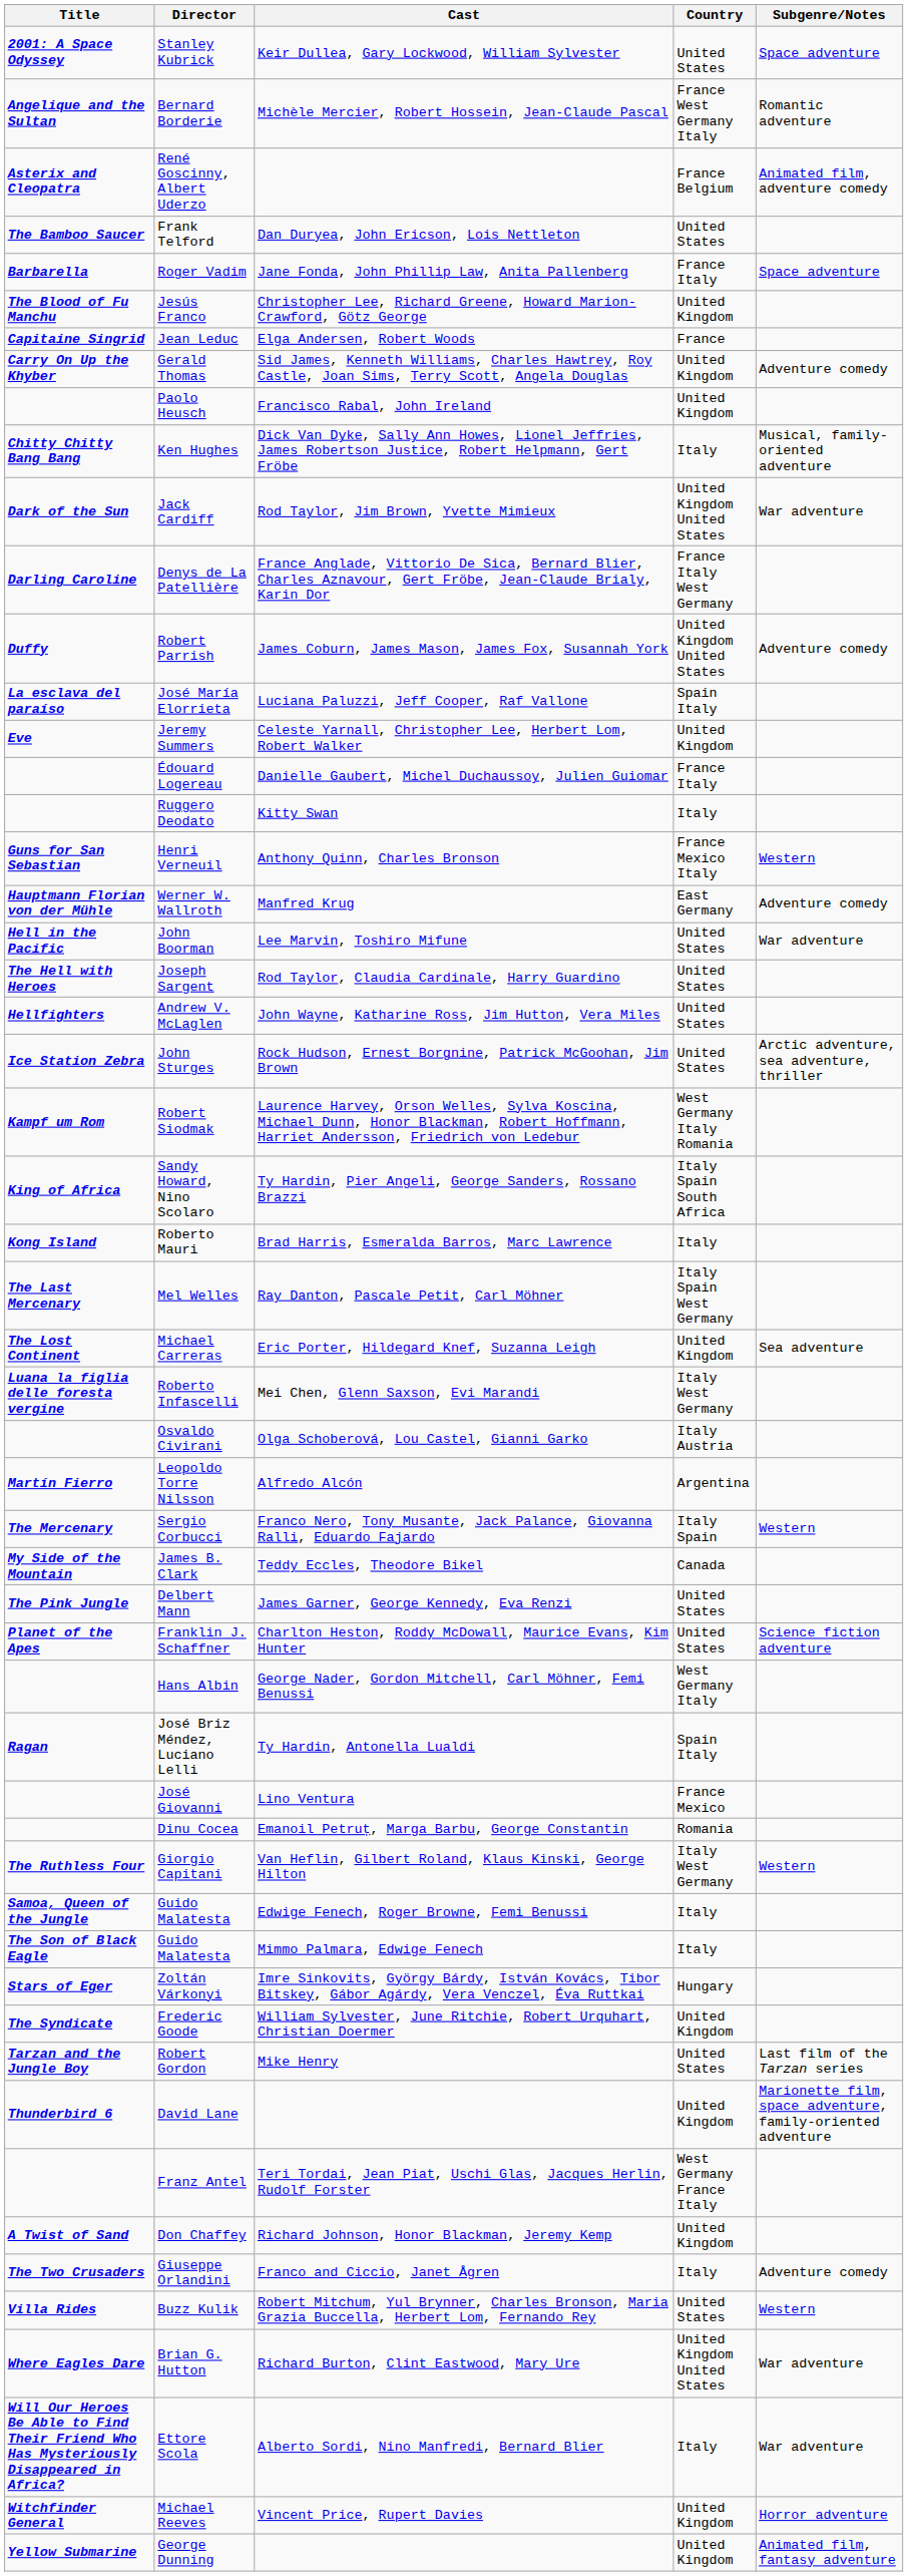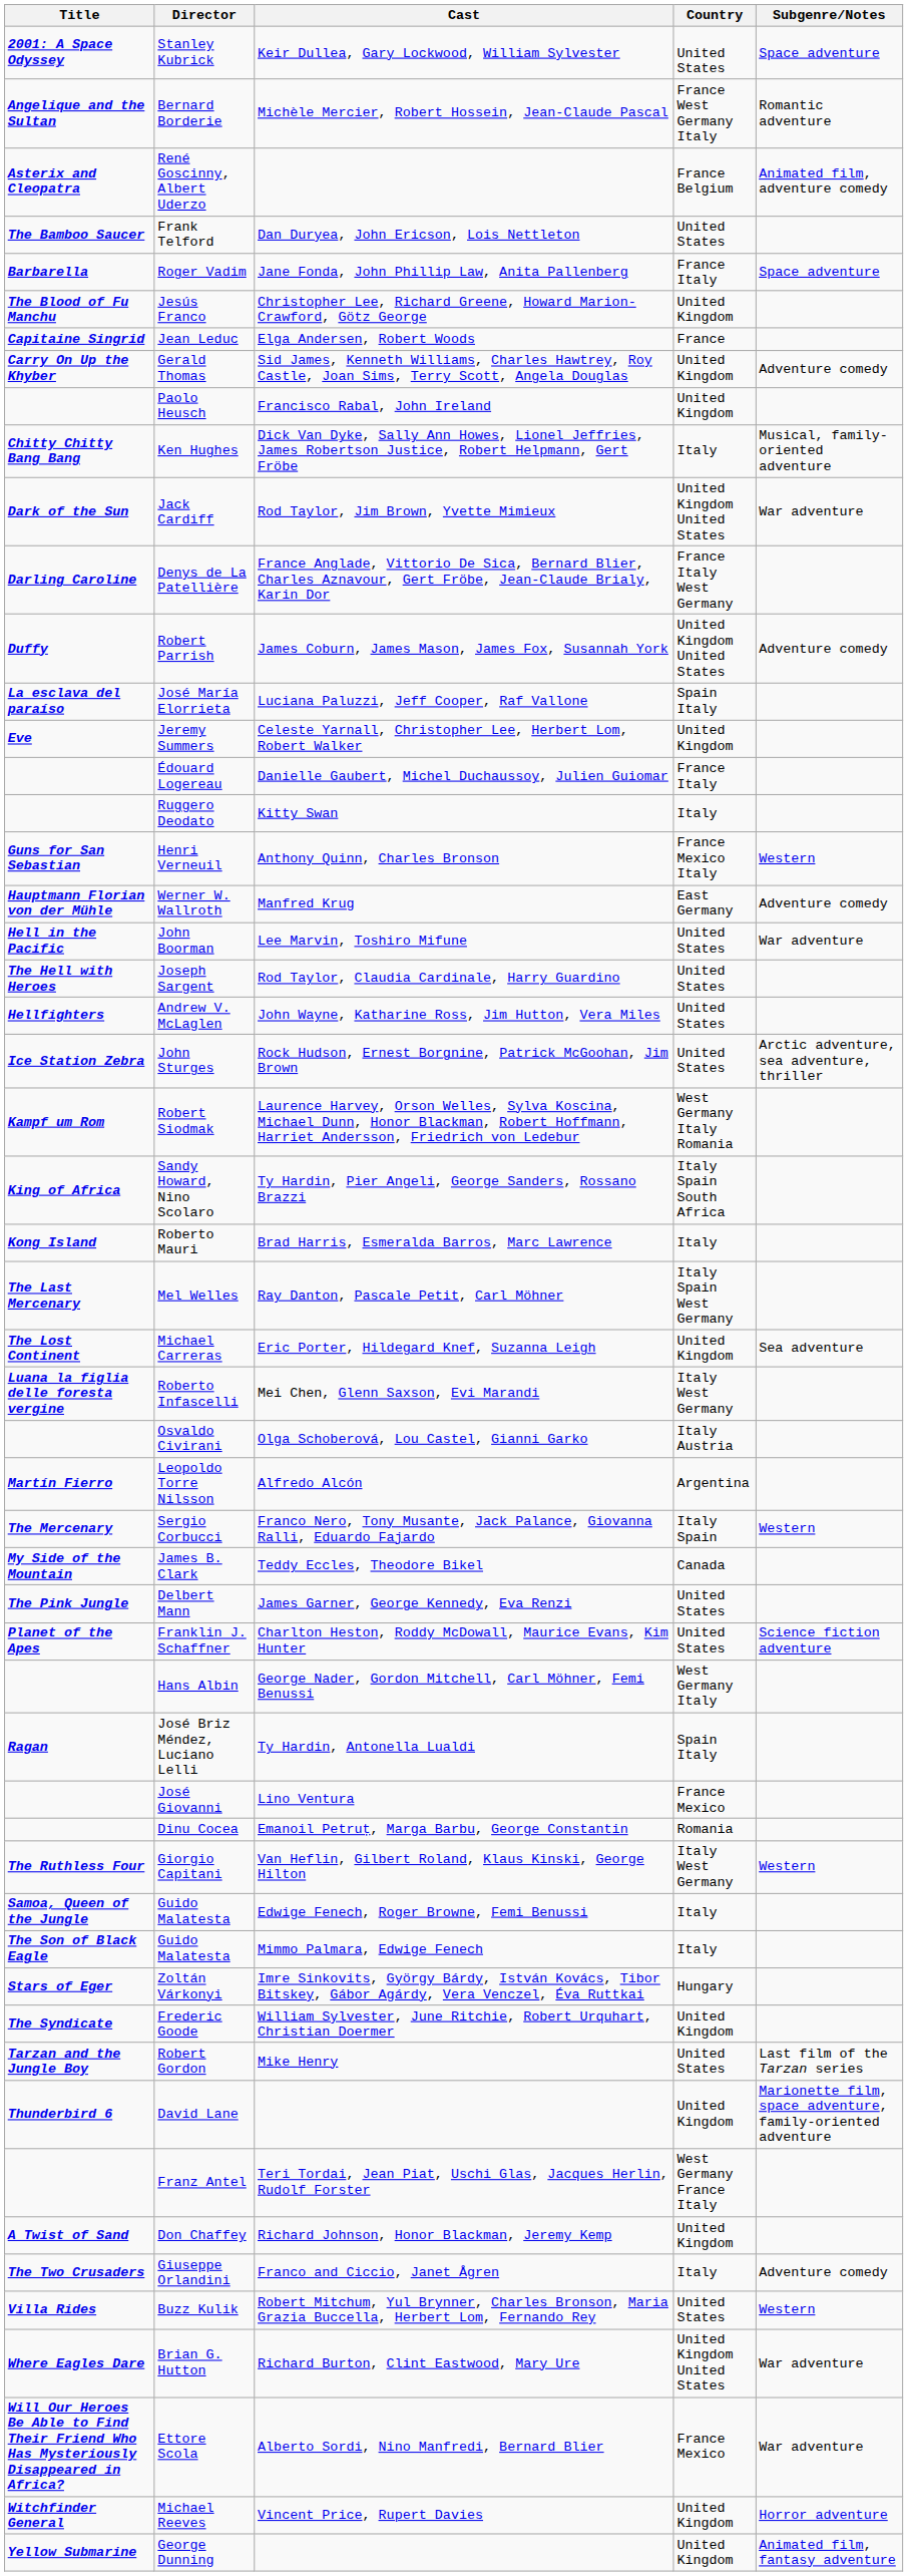 <table class="wikitable">
 <tr>
 <th>Title</th>
 <th>Director</th>
 <th style="width: 400px;">Cast</th>
 <th>Country</th>
 <th>Subgenre/Notes</th>
 </tr>
 <tr>
 <td><strong><em><a href='#'>2001: A Space Odyssey</a></em></strong></td>
 <td><a href='#'>Stanley Kubrick</a></td>
 <td><a href='#'>Keir Dullea</a>, <a href='#'>Gary Lockwood</a>, <a href='#'>William Sylvester</a></td>
 <td><br>United States</td>
 <td><a href='#'>Space adventure</a></td>
 </tr>
 <tr>
 <td><strong><em><a href='#'>Angelique and the Sultan</a></em></strong></td>
 <td><a href='#'>Bernard Borderie</a></td>
 <td><a href='#'>Michèle Mercier</a>, <a href='#'>Robert Hossein</a>, <a href='#'>Jean-Claude Pascal</a></td>
 <td>France<br>West Germany<br>Italy</td>
 <td>Romantic adventure</td>
 </tr>
 <tr>
 <td><strong><em><a href='#'>Asterix and Cleopatra</a></em></strong></td>
 <td><a href='#'>René Goscinny</a>, <a href='#'>Albert Uderzo</a></td>
 <td></td>
 <td>France<br>Belgium</td>
 <td><a href='#'>Animated film</a>, adventure comedy</td>
 </tr>
 <tr>
 <td><strong><em><a href='#'>The Bamboo Saucer</a></em></strong></td>
 <td>Frank Telford</td>
 <td><a href='#'>Dan Duryea</a>, <a href='#'>John Ericson</a>, <a href='#'>Lois Nettleton</a></td>
 <td>United States</td>
 <td></td>
 </tr>
 <tr>
 <td><strong><em><a href='#'>Barbarella</a></em></strong></td>
 <td><a href='#'>Roger Vadim</a></td>
 <td><a href='#'>Jane Fonda</a>, <a href='#'>John Phillip Law</a>, <a href='#'>Anita Pallenberg</a></td>
 <td>France<br>Italy</td>
 <td><a href='#'>Space adventure</a></td>
 </tr>
 <tr>
 <td><strong><em><a href='#'>The Blood of Fu Manchu</a></em></strong></td>
 <td><a href='#'>Jesús Franco</a></td>
 <td><a href='#'>Christopher Lee</a>, <a href='#'>Richard Greene</a>, <a href='#'>Howard Marion-Crawford</a>, <a href='#'>Götz George</a></td>
 <td>United Kingdom</td>
 <td></td>
 </tr>
 <tr>
 <td><strong><em><a href='#'>Capitaine Singrid</a></em></strong></td>
 <td><a href='#'>Jean Leduc</a></td>
 <td><a href='#'>Elga Andersen</a>, <a href='#'>Robert Woods</a></td>
 <td>France</td>
 <td></td>
 </tr>
 <tr>
 <td><strong><em><a href='#'>Carry On Up the Khyber</a></em></strong></td>
 <td><a href='#'>Gerald Thomas</a></td>
 <td><a href='#'>Sid James</a>, <a href='#'>Kenneth Williams</a>, <a href='#'>Charles Hawtrey</a>, <a href='#'>Roy Castle</a>, <a href='#'>Joan Sims</a>, <a href='#'>Terry Scott</a>, <a href='#'>Angela Douglas</a></td>
 <td>United Kingdom</td>
 <td>Adventure comedy</td>
 </tr>
 <tr>
 <td><strong><em></em></strong></td>
 <td><a href='#'>Paolo Heusch</a></td>
 <td><a href='#'>Francisco Rabal</a>, <a href='#'>John Ireland</a></td>
 <td>United Kingdom</td>
 <td></td>
 </tr>
 <tr>
 <td><strong><em><a href='#'>Chitty Chitty Bang Bang</a></em></strong></td>
 <td><a href='#'>Ken Hughes</a></td>
 <td><a href='#'>Dick Van Dyke</a>, <a href='#'>Sally Ann Howes</a>, <a href='#'>Lionel Jeffries</a>, <a href='#'>James Robertson Justice</a>, <a href='#'>Robert Helpmann</a>, <a href='#'>Gert Fröbe</a></td>
 <td>Italy</td>
 <td>Musical, family-oriented adventure</td>
 </tr>
 <tr>
 <td><strong><em><a href='#'>Dark of the Sun</a></em></strong></td>
 <td><a href='#'>Jack Cardiff</a></td>
 <td><a href='#'>Rod Taylor</a>, <a href='#'>Jim Brown</a>, <a href='#'>Yvette Mimieux</a></td>
 <td>United Kingdom<br>United States</td>
 <td>War adventure</td>
 </tr>
 <tr>
 <td><strong><em><a href='#'>Darling Caroline</a></em></strong></td>
 <td><a href='#'>Denys de La Patellière</a></td>
 <td><a href='#'>France Anglade</a>, <a href='#'>Vittorio De Sica</a>, <a href='#'>Bernard Blier</a>, <a href='#'>Charles Aznavour</a>, <a href='#'>Gert Fröbe</a>, <a href='#'>Jean-Claude Brialy</a>, <a href='#'>Karin Dor</a></td>
 <td>France<br>Italy<br>West Germany</td>
 <td></td>
 </tr>
 <tr>
 <td><strong><em><a href='#'>Duffy</a></em></strong></td>
 <td><a href='#'>Robert Parrish</a></td>
 <td><a href='#'>James Coburn</a>, <a href='#'>James Mason</a>, <a href='#'>James Fox</a>, <a href='#'>Susannah York</a></td>
 <td>United Kingdom<br>United States</td>
 <td>Adventure comedy</td>
 </tr>
 <tr>
 <td><strong><em><a href='#'>La esclava del paraíso</a></em></strong></td>
 <td><a href='#'>José María Elorrieta</a></td>
 <td><a href='#'>Luciana Paluzzi</a>, <a href='#'>Jeff Cooper</a>, <a href='#'>Raf Vallone</a></td>
 <td>Spain<br>Italy</td>
 <td></td>
 </tr>
 <tr>
 <td><strong><em><a href='#'>Eve</a></em></strong></td>
 <td><a href='#'>Jeremy Summers</a></td>
 <td><a href='#'>Celeste Yarnall</a>, <a href='#'>Christopher Lee</a>, <a href='#'>Herbert Lom</a>, <a href='#'>Robert Walker</a></td>
 <td>United Kingdom</td>
 <td></td>
 </tr>
 <tr>
 <td><strong><em></em></strong></td>
 <td><a href='#'>Édouard Logereau</a></td>
 <td><a href='#'>Danielle Gaubert</a>, <a href='#'>Michel Duchaussoy</a>, <a href='#'>Julien Guiomar</a></td>
 <td>France<br>Italy</td>
 <td></td>
 </tr>
 <tr>
 <td><strong><em></em></strong></td>
 <td><a href='#'>Ruggero Deodato</a></td>
 <td><a href='#'>Kitty Swan</a></td>
 <td>Italy</td>
 <td></td>
 </tr>
 <tr>
 <td><strong><em><a href='#'>Guns for San Sebastian</a></em></strong></td>
 <td><a href='#'>Henri Verneuil</a></td>
 <td><a href='#'>Anthony Quinn</a>, <a href='#'>Charles Bronson</a></td>
 <td>France<br>Mexico<br>Italy</td>
 <td><a href='#'>Western</a></td>
 </tr>
 <tr>
 <td><strong><em><a href='#'>Hauptmann Florian von der Mühle</a></em></strong></td>
 <td><a href='#'>Werner W. Wallroth</a></td>
 <td><a href='#'>Manfred Krug</a></td>
 <td>East Germany</td>
 <td>Adventure comedy</td>
 </tr>
 <tr>
 <td><strong><em><a href='#'>Hell in the Pacific</a></em></strong></td>
 <td><a href='#'>John Boorman</a></td>
 <td><a href='#'>Lee Marvin</a>, <a href='#'>Toshiro Mifune</a></td>
 <td>United States</td>
 <td>War adventure</td>
 </tr>
 <tr>
 <td><strong><em><a href='#'>The Hell with Heroes</a></em></strong></td>
 <td><a href='#'>Joseph Sargent</a></td>
 <td><a href='#'>Rod Taylor</a>, <a href='#'>Claudia Cardinale</a>, <a href='#'>Harry Guardino</a></td>
 <td>United States</td>
 <td></td>
 </tr>
 <tr>
 <td><strong><em><a href='#'>Hellfighters</a></em></strong></td>
 <td><a href='#'>Andrew V. McLaglen</a></td>
 <td><a href='#'>John Wayne</a>, <a href='#'>Katharine Ross</a>, <a href='#'>Jim Hutton</a>, <a href='#'>Vera Miles</a></td>
 <td>United States</td>
 <td></td>
 </tr>
 <tr>
 <td><strong><em><a href='#'>Ice Station Zebra</a></em></strong></td>
 <td><a href='#'>John Sturges</a></td>
 <td><a href='#'>Rock Hudson</a>, <a href='#'>Ernest Borgnine</a>, <a href='#'>Patrick McGoohan</a>, <a href='#'>Jim Brown</a></td>
 <td>United States</td>
 <td>Arctic adventure, sea adventure, thriller</td>
 </tr>
 <tr>
 <td><strong><em><a href='#'>Kampf um Rom</a></em></strong></td>
 <td><a href='#'>Robert Siodmak</a></td>
 <td><a href='#'>Laurence Harvey</a>, <a href='#'>Orson Welles</a>, <a href='#'>Sylva Koscina</a>, <a href='#'>Michael Dunn</a>, <a href='#'>Honor Blackman</a>, <a href='#'>Robert Hoffmann</a>, <a href='#'>Harriet Andersson</a>, <a href='#'>Friedrich von Ledebur</a></td>
 <td>West Germany<br>Italy<br>Romania</td>
 <td></td>
 </tr>
 <tr>
 <td><strong><em><a href='#'>King of Africa</a></em></strong></td>
 <td><a href='#'>Sandy Howard</a>, Nino Scolaro</td>
 <td><a href='#'>Ty Hardin</a>, <a href='#'>Pier Angeli</a>, <a href='#'>George Sanders</a>, <a href='#'>Rossano Brazzi</a></td>
 <td>Italy<br>Spain<br>South Africa</td>
 <td></td>
 </tr>
 <tr>
 <td><strong><em><a href='#'>Kong Island</a></em></strong></td>
 <td>Roberto Mauri</td>
 <td><a href='#'>Brad Harris</a>, <a href='#'>Esmeralda Barros</a>, <a href='#'>Marc Lawrence</a></td>
 <td>Italy</td>
 <td></td>
 </tr>
 <tr>
 <td><strong><em><a href='#'>The Last Mercenary</a></em></strong></td>
 <td><a href='#'>Mel Welles</a></td>
 <td><a href='#'>Ray Danton</a>, <a href='#'>Pascale Petit</a>, <a href='#'>Carl Möhner</a></td>
 <td>Italy<br>Spain<br>West Germany</td>
 <td></td>
 </tr>
 <tr>
 <td><strong><em><a href='#'>The Lost Continent</a></em></strong></td>
 <td><a href='#'>Michael Carreras</a></td>
 <td><a href='#'>Eric Porter</a>, <a href='#'>Hildegard Knef</a>, <a href='#'>Suzanna Leigh</a></td>
 <td>United Kingdom</td>
 <td>Sea adventure</td>
 </tr>
 <tr>
 <td><strong><em><a href='#'>Luana la figlia delle foresta vergine</a></em></strong></td>
 <td><a href='#'>Roberto Infascelli</a></td>
 <td>Mei Chen, <a href='#'>Glenn Saxson</a>, <a href='#'>Evi Marandi</a></td>
 <td>Italy<br>West Germany</td>
 <td></td>
 </tr>
 <tr>
 <td><strong><em></em></strong></td>
 <td><a href='#'>Osvaldo Civirani</a></td>
 <td><a href='#'>Olga Schoberová</a>, <a href='#'>Lou Castel</a>, <a href='#'>Gianni Garko</a></td>
 <td>Italy<br>Austria</td>
 <td></td>
 </tr>
 <tr>
 <td><strong><em><a href='#'>Martín Fierro</a></em></strong></td>
 <td><a href='#'>Leopoldo Torre Nilsson</a></td>
 <td><a href='#'>Alfredo Alcón</a></td>
 <td>Argentina</td>
 <td></td>
 </tr>
 <tr>
 <td><strong><em><a href='#'>The Mercenary</a></em></strong></td>
 <td><a href='#'>Sergio Corbucci</a></td>
 <td><a href='#'>Franco Nero</a>, <a href='#'>Tony Musante</a>, <a href='#'>Jack Palance</a>, <a href='#'>Giovanna Ralli</a>, <a href='#'>Eduardo Fajardo</a></td>
 <td>Italy<br>Spain</td>
 <td><a href='#'>Western</a></td>
 </tr>
 <tr>
 <td><strong><em><a href='#'>My Side of the Mountain</a></em></strong></td>
 <td><a href='#'>James B. Clark</a></td>
 <td><a href='#'>Teddy Eccles</a>, <a href='#'>Theodore Bikel</a></td>
 <td>Canada</td>
 <td></td>
 </tr>
 <tr>
 <td><strong><em><a href='#'>The Pink Jungle</a></em></strong></td>
 <td><a href='#'>Delbert Mann</a></td>
 <td><a href='#'>James Garner</a>, <a href='#'>George Kennedy</a>, <a href='#'>Eva Renzi</a></td>
 <td>United States</td>
 <td></td>
 </tr>
 <tr>
 <td><strong><em><a href='#'>Planet of the Apes</a></em></strong></td>
 <td><a href='#'>Franklin J. Schaffner</a></td>
 <td><a href='#'>Charlton Heston</a>, <a href='#'>Roddy McDowall</a>, <a href='#'>Maurice Evans</a>, <a href='#'>Kim Hunter</a></td>
 <td>United States</td>
 <td><a href='#'>Science fiction adventure</a></td>
 </tr>
 <tr>
 <td><strong><em></em></strong></td>
 <td><a href='#'>Hans Albin</a></td>
 <td><a href='#'>George Nader</a>, <a href='#'>Gordon Mitchell</a>, <a href='#'>Carl Möhner</a>, <a href='#'>Femi Benussi</a></td>
 <td>West Germany<br>Italy</td>
 <td></td>
 </tr>
 <tr>
 <td><strong><em><a href='#'>Ragan</a></em></strong></td>
 <td>José Briz Méndez, Luciano Lelli</td>
 <td><a href='#'>Ty Hardin</a>, <a href='#'>Antonella Lualdi</a></td>
 <td>Spain<br>Italy</td>
 <td></td>
 </tr>
 <tr>
 <td><strong><em></em></strong></td>
 <td><a href='#'>José Giovanni</a></td>
 <td><a href='#'>Lino Ventura</a></td>
 <td>France<br>Mexico</td>
 <td></td>
 </tr>
 <tr>
 <td><strong><em></em></strong></td>
 <td><a href='#'>Dinu Cocea</a></td>
 <td><a href='#'>Emanoil Petruț</a>, <a href='#'>Marga Barbu</a>, <a href='#'>George Constantin</a></td>
 <td>Romania</td>
 <td></td>
 </tr>
 <tr>
 <td><strong><em><a href='#'>The Ruthless Four</a></em></strong></td>
 <td><a href='#'>Giorgio Capitani</a></td>
 <td><a href='#'>Van Heflin</a>, <a href='#'>Gilbert Roland</a>, <a href='#'>Klaus Kinski</a>, <a href='#'>George Hilton</a></td>
 <td>Italy<br>West Germany</td>
 <td><a href='#'>Western</a></td>
 </tr>
 <tr>
 <td><strong><em><a href='#'>Samoa, Queen of the Jungle</a></em></strong></td>
 <td><a href='#'>Guido Malatesta</a></td>
 <td><a href='#'>Edwige Fenech</a>, <a href='#'>Roger Browne</a>, <a href='#'>Femi Benussi</a></td>
 <td>Italy</td>
 <td></td>
 </tr>
 <tr>
 <td><strong><em><a href='#'>The Son of Black Eagle</a></em></strong></td>
 <td><a href='#'>Guido Malatesta</a></td>
 <td><a href='#'>Mimmo Palmara</a>, <a href='#'>Edwige Fenech</a></td>
 <td>Italy</td>
 <td></td>
 </tr>
 <tr>
 <td><strong><em><a href='#'>Stars of Eger</a></em></strong></td>
 <td><a href='#'>Zoltán Várkonyi</a></td>
 <td><a href='#'>Imre Sinkovits</a>, <a href='#'>György Bárdy</a>, <a href='#'>István Kovács</a>, <a href='#'>Tibor Bitskey</a>, <a href='#'>Gábor Agárdy</a>, <a href='#'>Vera Venczel</a>, <a href='#'>Éva Ruttkai</a></td>
 <td>Hungary</td>
 <td></td>
 </tr>
 <tr>
 <td><strong><em><a href='#'>The Syndicate</a></em></strong></td>
 <td><a href='#'>Frederic Goode</a></td>
 <td><a href='#'>William Sylvester</a>, <a href='#'>June Ritchie</a>, <a href='#'>Robert Urquhart</a>, <a href='#'>Christian Doermer</a></td>
 <td>United Kingdom</td>
 <td></td>
 </tr>
 <tr>
 <td><strong><em><a href='#'>Tarzan and the Jungle Boy</a></em></strong></td>
 <td><a href='#'>Robert Gordon</a></td>
 <td><a href='#'>Mike Henry</a></td>
 <td>United States</td>
 <td>Last film of the <em>Tarzan</em> series</td>
 </tr>
 <tr>
 <td><strong><em><a href='#'>Thunderbird 6</a></em></strong></td>
 <td><a href='#'>David Lane</a></td>
 <td></td>
 <td>United Kingdom</td>
 <td><a href='#'>Marionette film</a>, <a href='#'>space adventure</a>, family-oriented adventure</td>
 </tr>
 <tr>
 <td><strong><em></em></strong></td>
 <td><a href='#'>Franz Antel</a></td>
 <td><a href='#'>Teri Tordai</a>, <a href='#'>Jean Piat</a>, <a href='#'>Uschi Glas</a>, <a href='#'>Jacques Herlin</a>, <a href='#'>Rudolf Forster</a></td>
 <td>West Germany<br>France<br>Italy</td>
 <td></td>
 </tr>
 <tr>
 <td><strong><em><a href='#'>A Twist of Sand</a></em></strong></td>
 <td><a href='#'>Don Chaffey</a></td>
 <td><a href='#'>Richard Johnson</a>, <a href='#'>Honor Blackman</a>, <a href='#'>Jeremy Kemp</a></td>
 <td>United Kingdom</td>
 <td></td>
 </tr>
 <tr>
 <td><strong><em><a href='#'>The Two Crusaders</a></em></strong></td>
 <td><a href='#'>Giuseppe Orlandini</a></td>
 <td><a href='#'>Franco and Ciccio</a>, <a href='#'>Janet Ågren</a></td>
 <td>Italy</td>
 <td>Adventure comedy</td>
 </tr>
 <tr>
 <td><strong><em><a href='#'>Villa Rides</a></em></strong></td>
 <td><a href='#'>Buzz Kulik</a></td>
 <td><a href='#'>Robert Mitchum</a>, <a href='#'>Yul Brynner</a>, <a href='#'>Charles Bronson</a>, <a href='#'>Maria Grazia Buccella</a>, <a href='#'>Herbert Lom</a>, <a href='#'>Fernando Rey</a></td>
 <td>United States</td>
 <td><a href='#'>Western</a></td>
 </tr>
 <tr>
 <td><strong><em><a href='#'>Where Eagles Dare</a></em></strong></td>
 <td><a href='#'>Brian G. Hutton</a></td>
 <td><a href='#'>Richard Burton</a>, <a href='#'>Clint Eastwood</a>, <a href='#'>Mary Ure</a></td>
 <td>United Kingdom<br>United States</td>
 <td>War adventure</td>
 </tr>
 <tr>
 <td><strong><em><a href='#'>Will Our Heroes Be Able to Find Their Friend Who Has Mysteriously Disappeared in Africa?</a></em></strong></td>
 <td><a href='#'>Ettore Scola</a></td>
 <td><a href='#'>Alberto Sordi</a>, <a href='#'>Nino Manfredi</a>, <a href='#'>Bernard Blier</a></td>
-<td>Italy</td>
+<td>France<br>Mexico</td>
 <td>War adventure</td>
 </tr>
 <tr>
 <td><strong><em><a href='#'>Witchfinder General</a></em></strong></td>
 <td><a href='#'>Michael Reeves</a></td>
 <td><a href='#'>Vincent Price</a>, <a href='#'>Rupert Davies</a></td>
 <td>United Kingdom</td>
 <td><a href='#'>Horror adventure</a></td>
 </tr>
 <tr>
 <td><strong><em><a href='#'>Yellow Submarine</a></em></strong></td>
 <td><a href='#'>George Dunning</a></td>
 <td></td>
 <td>United Kingdom</td>
 <td><a href='#'>Animated film</a>, <a href='#'>fantasy adventure</a></td>
 </tr>
 </table>
